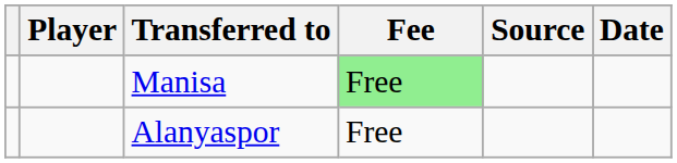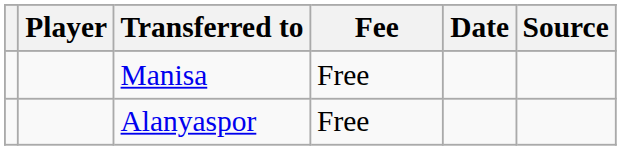 <table class="wikitable plainrowheaders sortable">
 <tr>
 <th></th>
 <th scope="col">Player</th>
 <th>Transferred to</th>
 <th style="width: 65px;">Fee</th>
+<th scope="col">Date</th>
 <th scope="col">Source</th>
-<th scope="col">Date</th>
 </tr>
 <tr>
 <td align="center"></td>
 <td></td>
 <td> <a href='#'>Manisa</a></td>
-<td style="background: lightgreen;">Free</td>
+<td>Free</td>
 <td></td>
 <td></td>
 </tr>
 <tr>
 <td align="center"></td>
 <td></td>
 <td> <a href='#'>Alanyaspor</a></td>
 <td>Free</td>
 <td></td>
 <td></td>
 </tr>
 </table>
